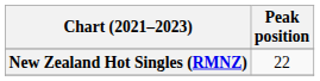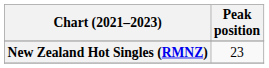 <table class="wikitable sortable plainrowheaders" style="text-align:center">
 <tr>
 <th scope="col">Chart (2021–2023)</th>
 <th scope="col">Peak<br>position</th>
 </tr>
 <tr>
 </tr>
 <tr>
 </tr>
 <tr>
 </tr>
 <tr>
 </tr>
 <tr>
 <th scope="row">New Zealand Hot Singles (<a href='#'>RMNZ</a>)</th>
-<td>22</td>
+<td>23</td>
 </tr>
 <tr>
 </tr>
 <tr>
 </tr>
 <tr>
 </tr>
 <tr>
 </tr>
 <tr>
 </tr>
 </table>
